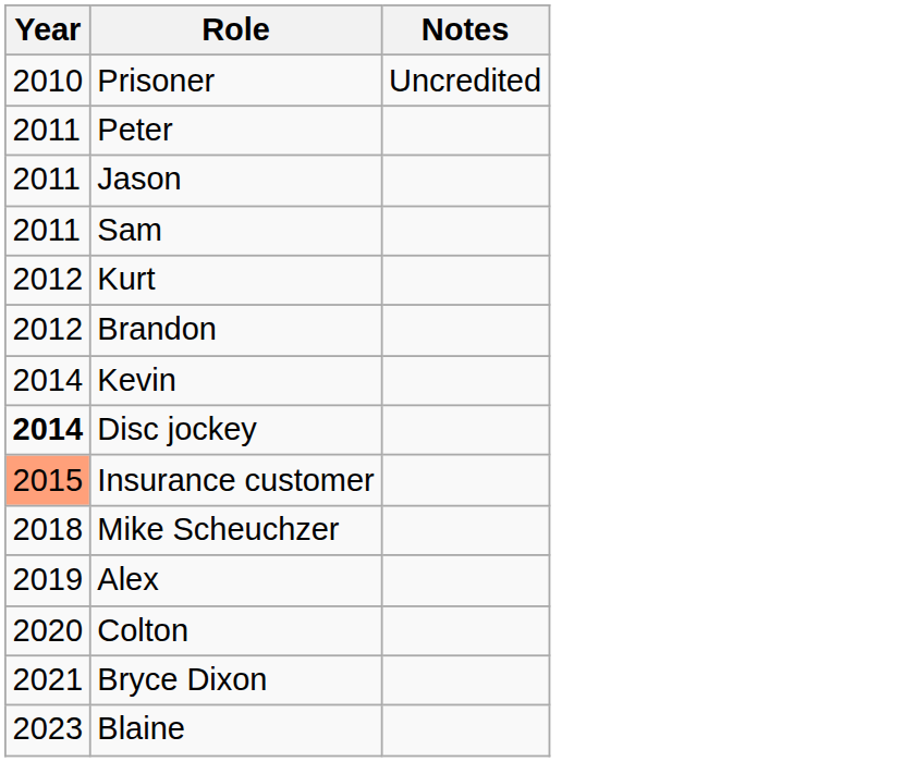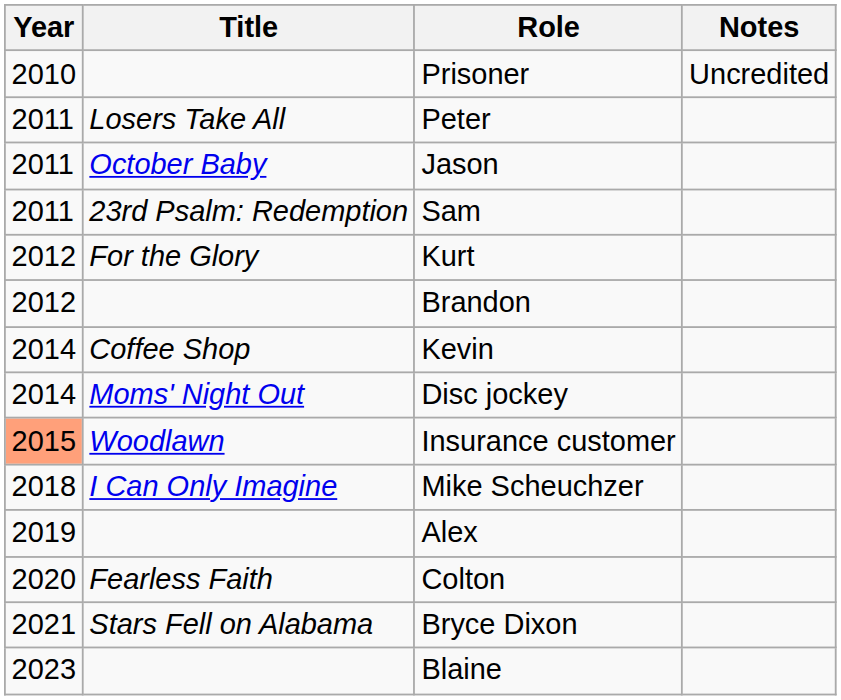 <table class="wikitable sortable">
 <tr>
 <th>Year</th>
+<th>Title</th>
 <th>Role</th>
 <th class="unsortable">Notes</th>
 </tr>
 <tr>
 <td>2010</td>
+<td><em></em></td>
 <td>Prisoner</td>
 <td>Uncredited</td>
 </tr>
 <tr>
 <td>2011</td>
+<td><em>Losers Take All</em></td>
 <td>Peter</td>
 <td></td>
 </tr>
 <tr>
 <td>2011</td>
+<td><em><a href='#'>October Baby</a></em></td>
 <td>Jason</td>
 <td></td>
 </tr>
 <tr>
 <td>2011</td>
+<td><em>23rd Psalm: Redemption</em></td>
 <td>Sam</td>
 <td></td>
 </tr>
 <tr>
 <td>2012</td>
+<td><em>For the Glory</em></td>
 <td>Kurt</td>
 <td></td>
 </tr>
 <tr>
 <td>2012</td>
+<td><em></em></td>
 <td>Brandon</td>
 <td></td>
 </tr>
 <tr>
 <td>2014</td>
+<td><em>Coffee Shop</em></td>
 <td>Kevin</td>
 <td></td>
 </tr>
 <tr>
-<td><strong>2014</strong></td>
+<td>2014</td>
+<td><em><a href='#'>Moms' Night Out</a></em></td>
 <td>Disc jockey</td>
 <td></td>
 </tr>
 <tr>
 <td style="background: lightsalmon;">2015</td>
+<td><em><a href='#'>Woodlawn</a></em></td>
 <td>Insurance customer</td>
 <td></td>
 </tr>
 <tr>
 <td>2018</td>
+<td><em><a href='#'>I Can Only Imagine</a></em></td>
 <td>Mike Scheuchzer</td>
 <td></td>
 </tr>
 <tr>
 <td>2019</td>
+<td><em></em></td>
 <td>Alex</td>
 <td></td>
 </tr>
 <tr>
 <td>2020</td>
+<td><em>Fearless Faith</em></td>
 <td>Colton</td>
 <td></td>
 </tr>
 <tr>
 <td>2021</td>
+<td><em>Stars Fell on Alabama</em></td>
 <td>Bryce Dixon</td>
 <td></td>
 </tr>
 <tr>
 <td>2023</td>
+<td><em></em></td>
 <td>Blaine</td>
 <td></td>
 </tr>
 </table>
